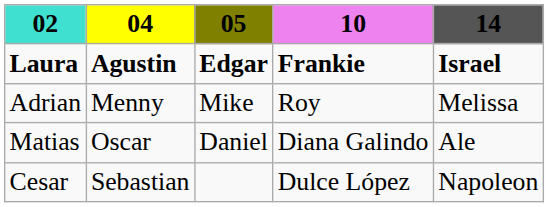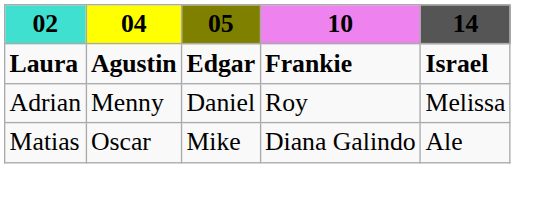 <table class="wikitable">
 <tr>
 <th style="background-color:turquoise;"><big>02</big></th>
 <th style="background-color:yellow;"><big>04</big></th>
 <th style="background-color:olive;"><big>05</big></th>
 <th style="background-color:violet;"><big>10</big></th>
 <th style="background-color:#555555;"><big>14</big></th>
 </tr>
 <tr>
 <td><big><strong>Laura</strong></big></td>
 <td><big> <strong>Agustin</strong> </big></td>
 <td><big><strong>Edgar</strong></big></td>
 <td><big><strong>Frankie</strong></big></td>
 <td><big><strong>Israel</strong></big></td>
 </tr>
 <tr>
 <td><big>Adrian</big></td>
 <td><big>Menny</big></td>
-<td><big>Mike</big></td>
+<td><big>Daniel</big></td>
 <td><big>Roy</big></td>
 <td><big>Melissa</big></td>
 </tr>
 <tr>
 <td><big>Matias</big></td>
 <td><big>Oscar</big></td>
-<td><big>Daniel</big></td>
+<td><big>Mike</big></td>
 <td><big>Diana Galindo</big></td>
 <td><big>Ale</big></td>
 </tr>
-<tr>
-<td><big>Cesar</big></td>
-<td><big>Sebastian</big></td>
-<td></td>
-<td><big>Dulce López</big></td>
-<td><big>Napoleon</big></td>
-</tr>
 </table>
